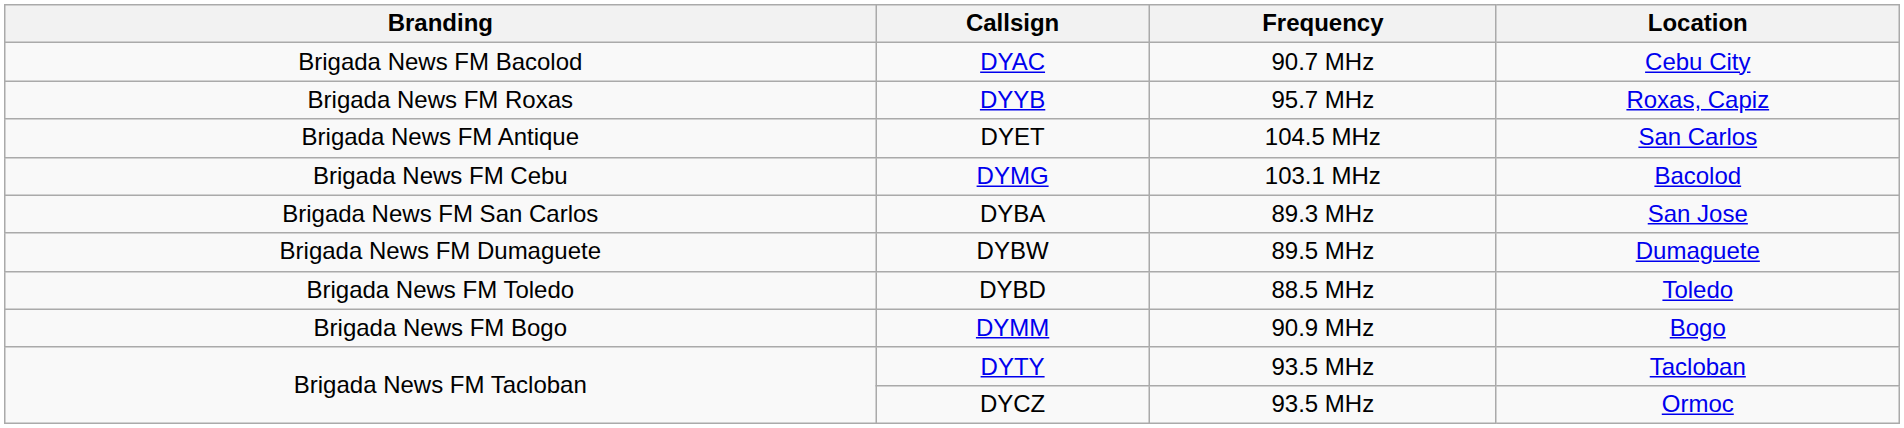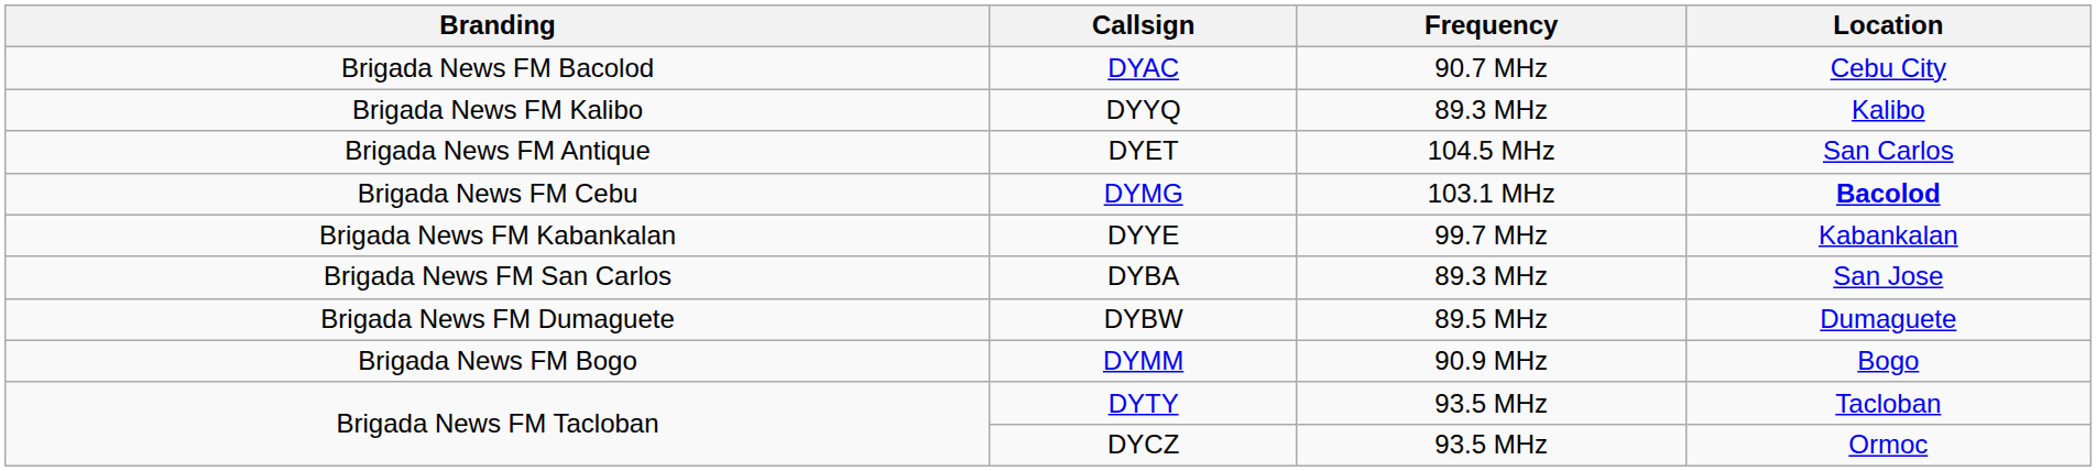 <table class="wikitable sortable" style="width:100%; text-align:center;">
 <tr>
 <th>Branding</th>
 <th>Callsign</th>
 <th>Frequency</th>
 <th>Location</th>
 </tr>
 <tr>
 <td>Brigada News FM Bacolod</td>
 <td><a href='#'>DYAC</a></td>
 <td>90.7 MHz</td>
 <td><a href='#'>Cebu City</a></td>
 </tr>
 <tr>
-<td>Brigada News FM Roxas</td>
-<td><a href='#'>DYYB</a></td>
-<td>95.7 MHz</td>
-<td><a href='#'>Roxas, Capiz</a></td>
+<td>Brigada News FM Kalibo</td>
+<td>DYYQ</td>
+<td>89.3 MHz</td>
+<td><a href='#'>Kalibo</a></td>
 </tr>
 <tr>
 <td>Brigada News FM Antique</td>
 <td>DYET</td>
 <td>104.5 MHz</td>
 <td><a href='#'>San Carlos</a></td>
 </tr>
 <tr>
 <td>Brigada News FM Cebu</td>
 <td><a href='#'>DYMG</a></td>
 <td>103.1 MHz</td>
-<td><a href='#'>Bacolod</a></td>
+<td><strong><a href='#'>Bacolod</a></strong></td>
+</tr>
+<tr>
+<td>Brigada News FM Kabankalan</td>
+<td>DYYE</td>
+<td>99.7 MHz</td>
+<td><a href='#'>Kabankalan</a></td>
 </tr>
 <tr>
 <td>Brigada News FM San Carlos</td>
 <td>DYBA</td>
 <td>89.3 MHz</td>
 <td><a href='#'>San Jose</a></td>
 </tr>
 <tr>
 <td>Brigada News FM Dumaguete</td>
 <td>DYBW</td>
 <td>89.5 MHz</td>
 <td><a href='#'>Dumaguete</a></td>
-</tr>
-<tr>
-<td>Brigada News FM Toledo</td>
-<td>DYBD</td>
-<td>88.5 MHz</td>
-<td><a href='#'>Toledo</a></td>
 </tr>
 <tr>
 <td>Brigada News FM Bogo</td>
 <td><a href='#'>DYMM</a></td>
 <td>90.9 MHz</td>
 <td><a href='#'>Bogo</a></td>
 </tr>
 <tr>
 <td rowspan=2>Brigada News FM Tacloban</td>
 <td><a href='#'>DYTY</a></td>
 <td>93.5 MHz</td>
 <td><a href='#'>Tacloban</a></td>
 </tr>
 <tr>
 <td>DYCZ</td>
 <td>93.5 MHz</td>
 <td><a href='#'>Ormoc</a></td>
 </tr>
 </table>
